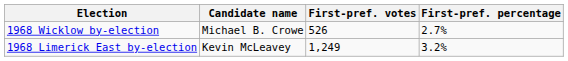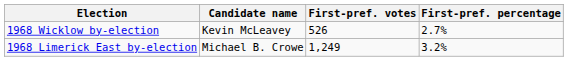 <table class="wikitable">
 <tr>
 <th>Election</th>
 <th>Candidate name</th>
 <th>First-pref. votes</th>
 <th>First-pref. percentage</th>
 </tr>
 <tr>
 <td><a href='#'>1968 Wicklow by-election</a></td>
-<td>Michael B. Crowe</td>
+<td>Kevin McLeavey</td>
 <td>526</td>
 <td>2.7%</td>
 </tr>
 <tr>
 <td><a href='#'>1968 Limerick East by-election</a></td>
-<td>Kevin McLeavey</td>
+<td>Michael B. Crowe</td>
 <td>1,249</td>
 <td>3.2%</td>
 </tr>
 </table>
